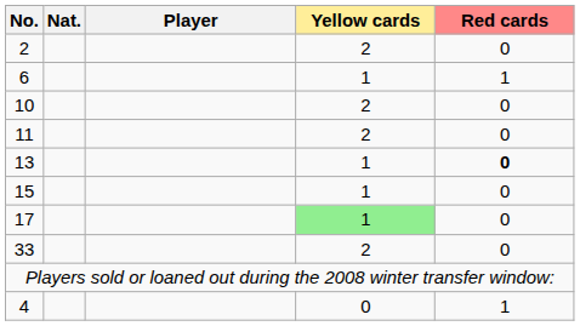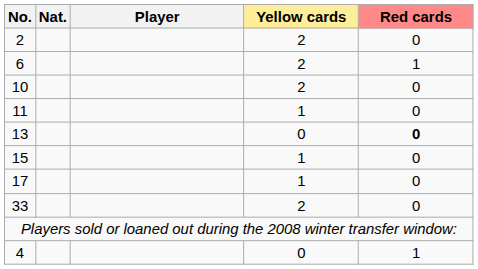 <table class="wikitable sortable" style="text-align:center; font-size:95%;">
 <tr>
 <th class="unsortable" style="width:20px;">No.</th>
 <th class="unsortable" style="width:24px;">Nat.</th>
 <th style="width:170px;">Player</th>
 <th style="width:110px; background:#fe9;"> Yellow cards</th>
 <th style="width:110px; background:#ff8888;"> Red cards</th>
 </tr>
 <tr>
 <td>2</td>
 <td></td>
 <td align="left"></td>
 <td>2</td>
 <td>0</td>
 </tr>
 <tr>
 <td>6</td>
 <td></td>
 <td align="left"></td>
-<td>1</td>
+<td>2</td>
 <td>1</td>
 </tr>
 <tr>
 <td>10</td>
 <td></td>
 <td align="left"></td>
 <td>2</td>
 <td>0</td>
 </tr>
 <tr>
 <td>11</td>
 <td></td>
 <td align="left"></td>
-<td>2</td>
+<td>1</td>
 <td>0</td>
 </tr>
 <tr>
 <td>13</td>
 <td></td>
 <td align="left"></td>
-<td>1</td>
+<td>0</td>
 <td><strong>0</strong></td>
 </tr>
 <tr>
 <td>15</td>
 <td></td>
 <td align="left"></td>
 <td>1</td>
 <td>0</td>
 </tr>
 <tr>
 <td>17</td>
 <td></td>
 <td align="left"></td>
-<td style="background: lightgreen;">1</td>
+<td>1</td>
 <td>0</td>
 </tr>
 <tr>
 <td>33</td>
 <td></td>
 <td align="left"></td>
 <td>2</td>
 <td>0</td>
 </tr>
 <tr>
 <td colspan="10"><em>Players sold or loaned out during the 2008 winter transfer window:</em></td>
 </tr>
 <tr>
 <td>4</td>
 <td></td>
 <td align="left"></td>
 <td>0</td>
 <td>1</td>
 </tr>
 </table>
